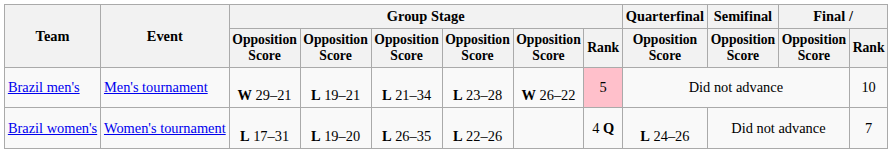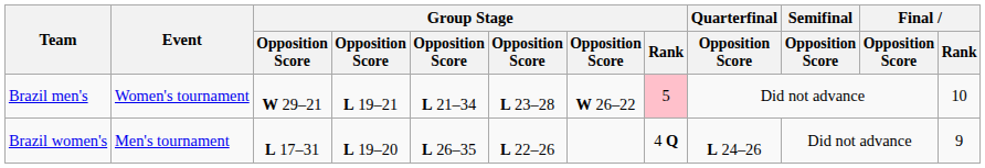 <table class="wikitable" style="font-size:90%">
 <tr>
 <th rowspan=2>Team</th>
 <th rowspan=2>Event</th>
 <th colspan=6>Group Stage</th>
 <th>Quarterfinal</th>
 <th>Semifinal</th>
 <th colspan=2>Final / </th>
 </tr>
 <tr style="font-size:95%">
 <th>Opposition<br>Score</th>
 <th>Opposition<br>Score</th>
 <th>Opposition<br>Score</th>
 <th>Opposition<br>Score</th>
 <th>Opposition<br>Score</th>
 <th>Rank</th>
 <th>Opposition<br>Score</th>
 <th>Opposition<br>Score</th>
 <th>Opposition<br>Score</th>
 <th>Rank</th>
 </tr>
 <tr align=center>
 <td align=left><a href='#'>Brazil men's</a></td>
-<td align=left><a href='#'>Men's tournament</a></td>
+<td align=left><a href='#'>Women's tournament</a></td>
 <td><br><strong>W</strong> 29–21</td>
 <td><br><strong>L</strong> 19–21</td>
 <td><br><strong>L</strong> 21–34</td>
 <td><br><strong>L</strong> 23–28</td>
 <td><br><strong>W</strong> 26–22</td>
 <td style="background: pink;">5</td>
 <td colspan=3>Did not advance</td>
 <td>10</td>
 </tr>
 <tr align=center>
 <td align=left><a href='#'>Brazil women's</a></td>
-<td align=left><a href='#'>Women's tournament</a></td>
+<td align=left><a href='#'>Men's tournament</a></td>
 <td><br><strong>L</strong> 17–31</td>
 <td><br><strong>L</strong> 19–20</td>
 <td><br><strong>L</strong> 26–35</td>
 <td><br><strong>L</strong> 22–26</td>
 <td></td>
 <td>4 <strong>Q</strong></td>
 <td><br><strong>L</strong> 24–26</td>
 <td colspan=2>Did not advance</td>
-<td>7</td>
+<td>9</td>
 </tr>
 </table>
